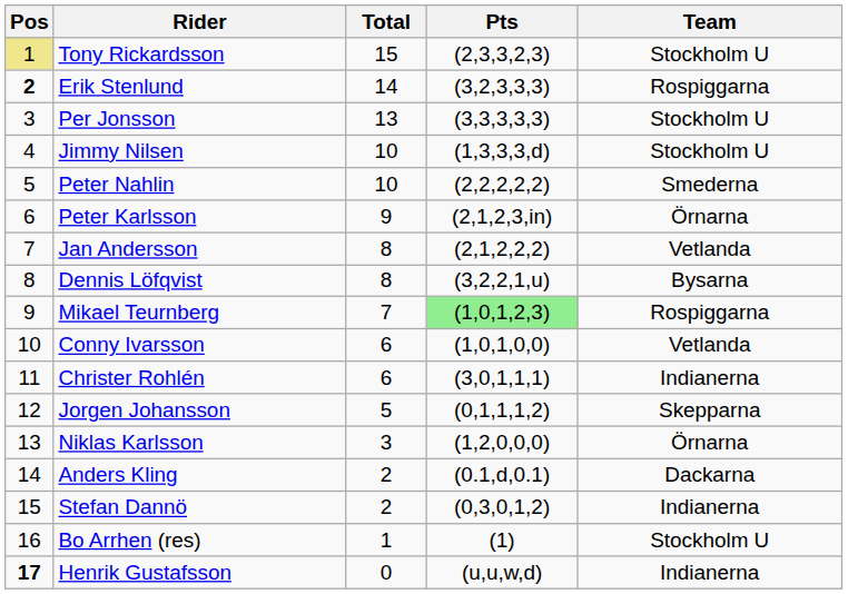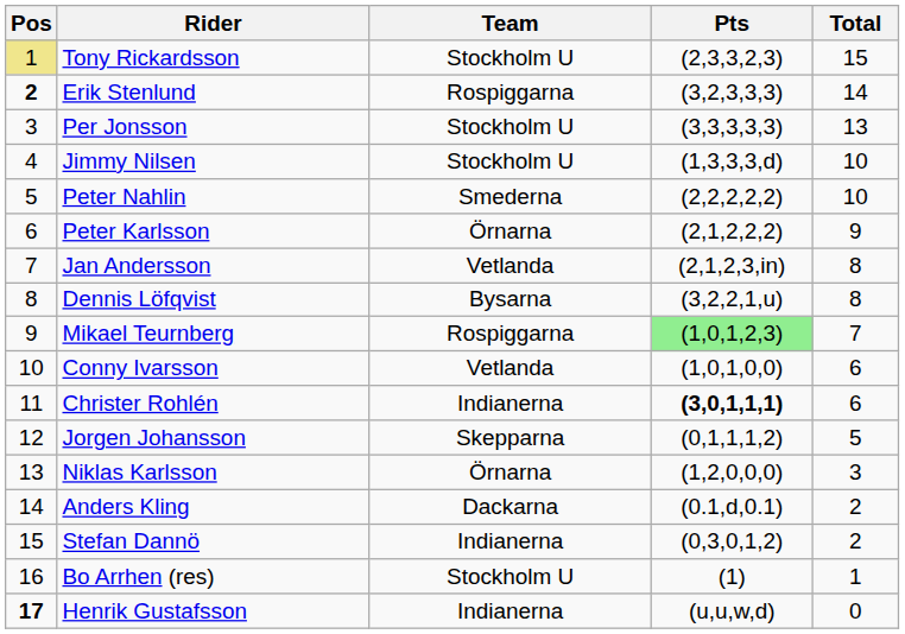 <table class=wikitable style="font-size:93%;">
 <tr>
 <th width=25px>Pos</th>
 <th width=200px>Rider</th>
+<th width=180px>Team</th>
+<th width=100px>Pts</th>
 <th width=50px>Total</th>
-<th width=100px>Pts</th>
-<th width=180px>Team</th>
 </tr>
 <tr align=center>
 <td style="background: khaki;">1</td>
 <td align=left><a href='#'>Tony Rickardsson</a></td>
+<td>Stockholm U</td>
+<td>(2,3,3,2,3)</td>
 <td>15</td>
-<td>(2,3,3,2,3)</td>
-<td>Stockholm U</td>
 </tr>
 <tr align=center>
 <td><strong>2</strong></td>
 <td align=left><a href='#'>Erik Stenlund</a></td>
+<td>Rospiggarna</td>
+<td>(3,2,3,3,3)</td>
 <td>14</td>
-<td>(3,2,3,3,3)</td>
-<td>Rospiggarna</td>
 </tr>
 <tr align=center>
 <td>3</td>
 <td align=left><a href='#'>Per Jonsson</a></td>
+<td>Stockholm U</td>
+<td>(3,3,3,3,3)</td>
 <td>13</td>
-<td>(3,3,3,3,3)</td>
-<td>Stockholm U</td>
 </tr>
 <tr align=center>
 <td>4</td>
 <td align=left><a href='#'>Jimmy Nilsen</a></td>
+<td>Stockholm U</td>
+<td>(1,3,3,3,d)</td>
 <td>10</td>
-<td>(1,3,3,3,d)</td>
-<td>Stockholm U</td>
 </tr>
 <tr align=center>
 <td>5</td>
 <td align=left><a href='#'>Peter Nahlin</a></td>
+<td>Smederna</td>
+<td>(2,2,2,2,2)</td>
 <td>10</td>
-<td>(2,2,2,2,2)</td>
-<td>Smederna</td>
 </tr>
 <tr align=center>
 <td>6</td>
 <td align=left><a href='#'>Peter Karlsson</a></td>
+<td>Örnarna</td>
+<td>(2,1,2,2,2)</td>
 <td>9</td>
-<td>(2,1,2,3,in)</td>
-<td>Örnarna</td>
 </tr>
 <tr align=center>
 <td>7</td>
 <td align=left><a href='#'>Jan Andersson</a></td>
+<td>Vetlanda</td>
+<td>(2,1,2,3,in)</td>
 <td>8</td>
-<td>(2,1,2,2,2)</td>
-<td>Vetlanda</td>
 </tr>
 <tr align=center>
 <td>8</td>
 <td align=left><a href='#'>Dennis Löfqvist</a></td>
+<td>Bysarna</td>
+<td>(3,2,2,1,u)</td>
 <td>8</td>
-<td>(3,2,2,1,u)</td>
-<td>Bysarna</td>
 </tr>
 <tr align=center>
 <td>9</td>
 <td align=left><a href='#'>Mikael Teurnberg</a></td>
+<td>Rospiggarna</td>
+<td style="background: lightgreen;">(1,0,1,2,3)</td>
 <td>7</td>
-<td style="background: lightgreen;">(1,0,1,2,3)</td>
-<td>Rospiggarna</td>
 </tr>
 <tr align=center>
 <td>10</td>
 <td align=left><a href='#'>Conny Ivarsson</a></td>
+<td>Vetlanda</td>
+<td>(1,0,1,0,0)</td>
 <td>6</td>
-<td>(1,0,1,0,0)</td>
-<td>Vetlanda</td>
 </tr>
 <tr align=center>
 <td>11</td>
 <td align=left><a href='#'>Christer Rohlén</a></td>
+<td>Indianerna</td>
+<td><strong>(3,0,1,1,1)</strong></td>
 <td>6</td>
-<td>(3,0,1,1,1)</td>
-<td>Indianerna</td>
 </tr>
 <tr align=center>
 <td>12</td>
 <td align=left><a href='#'>Jorgen Johansson</a></td>
+<td>Skepparna</td>
+<td>(0,1,1,1,2)</td>
 <td>5</td>
-<td>(0,1,1,1,2)</td>
-<td>Skepparna</td>
 </tr>
 <tr align=center>
 <td>13</td>
 <td align=left><a href='#'>Niklas Karlsson</a></td>
+<td>Örnarna</td>
+<td>(1,2,0,0,0)</td>
 <td>3</td>
-<td>(1,2,0,0,0)</td>
-<td>Örnarna</td>
 </tr>
 <tr align=center>
 <td>14</td>
 <td align=left><a href='#'>Anders Kling</a></td>
+<td>Dackarna</td>
+<td>(0.1,d,0.1)</td>
 <td>2</td>
-<td>(0.1,d,0.1)</td>
-<td>Dackarna</td>
 </tr>
 <tr align=center>
 <td>15</td>
 <td align=left><a href='#'>Stefan Dannö</a></td>
+<td>Indianerna</td>
+<td>(0,3,0,1,2)</td>
 <td>2</td>
-<td>(0,3,0,1,2)</td>
-<td>Indianerna</td>
 </tr>
 <tr align=center>
 <td>16</td>
 <td align=left><a href='#'>Bo Arrhen</a> (res)</td>
+<td>Stockholm U</td>
+<td>(1)</td>
 <td>1</td>
-<td>(1)</td>
-<td>Stockholm U</td>
 </tr>
 <tr align=center>
 <td><strong>17</strong></td>
 <td align=left><a href='#'>Henrik Gustafsson</a></td>
+<td>Indianerna</td>
+<td>(u,u,w,d)</td>
 <td>0</td>
-<td>(u,u,w,d)</td>
-<td>Indianerna</td>
 </tr>
 </table>
